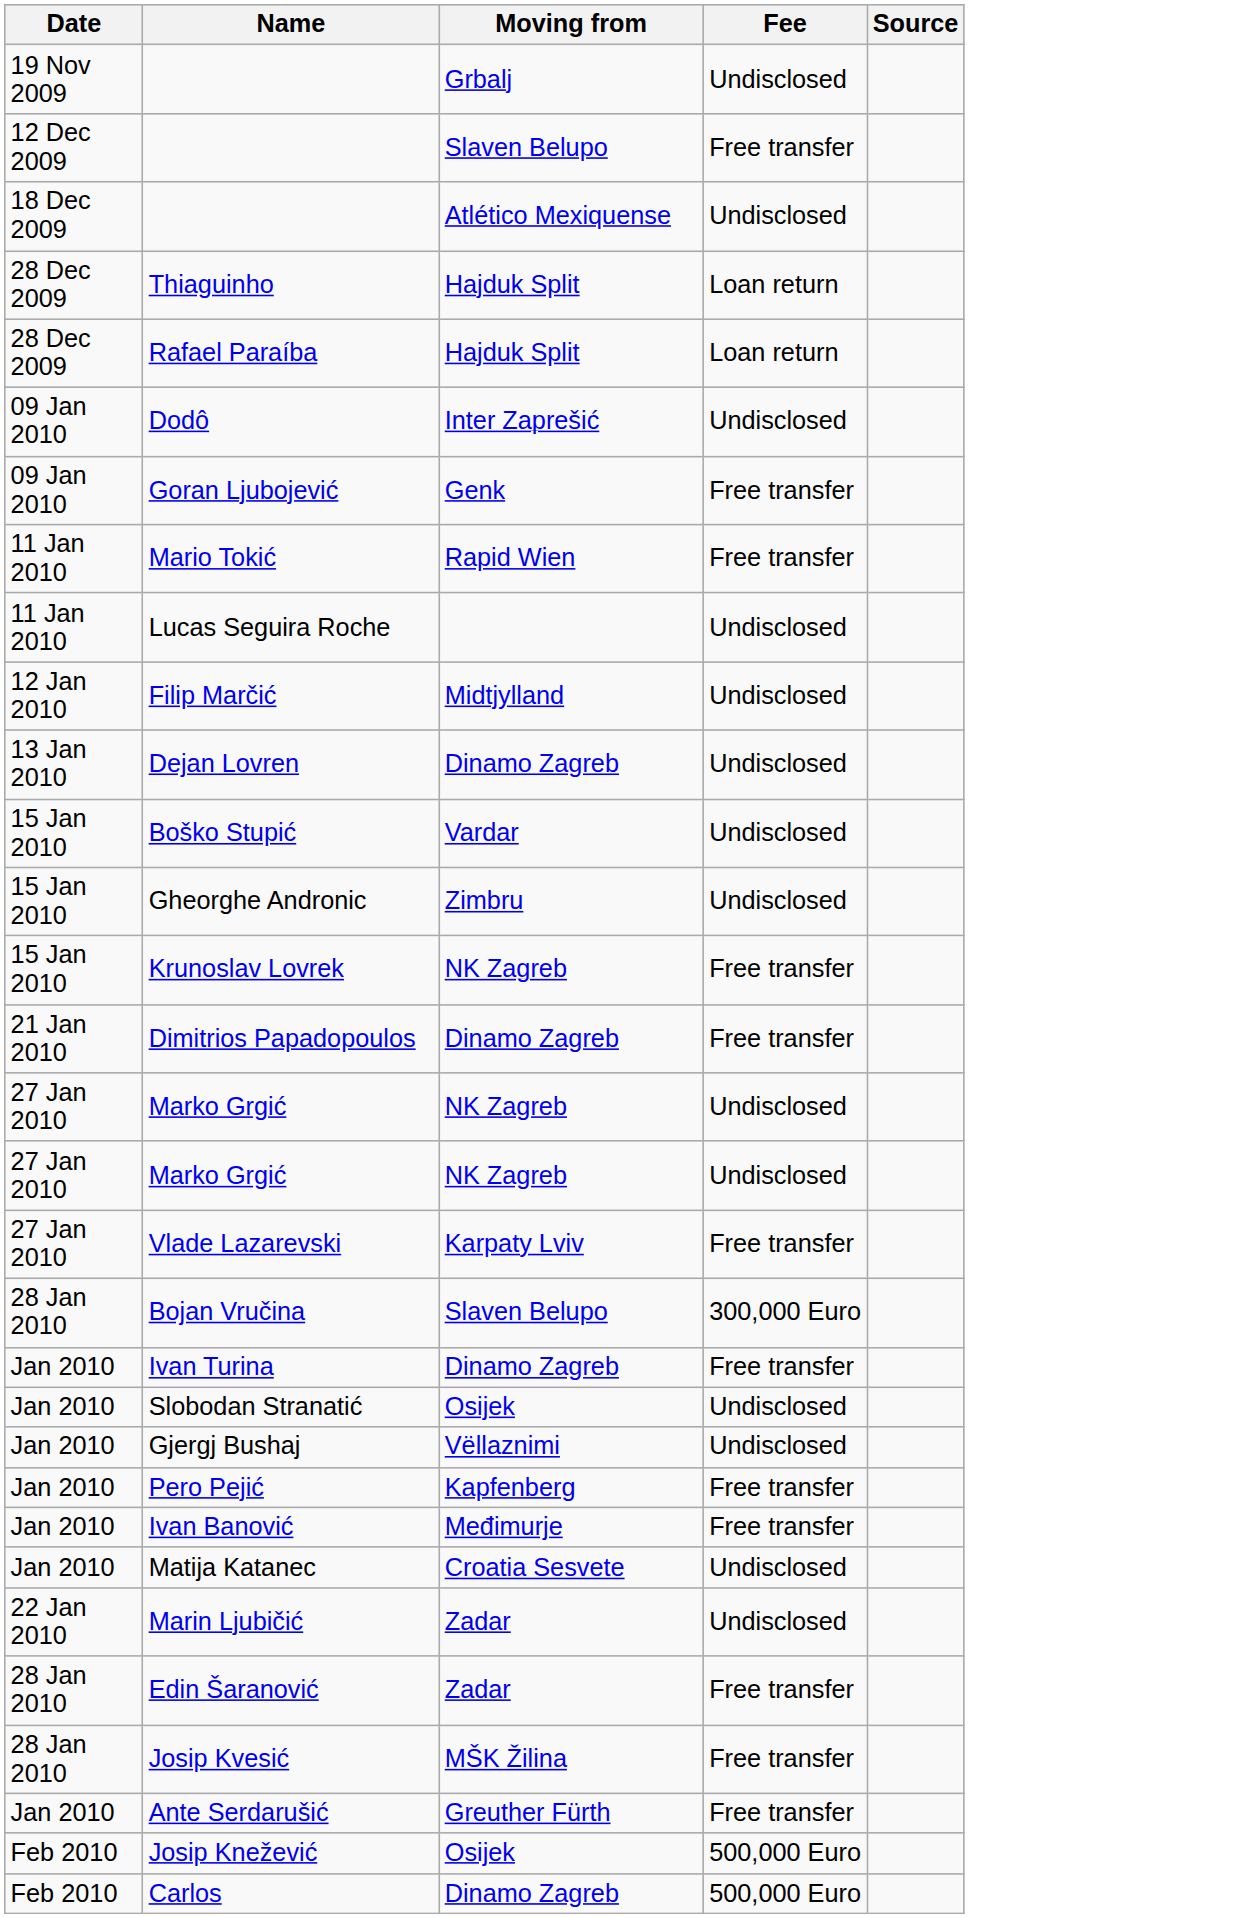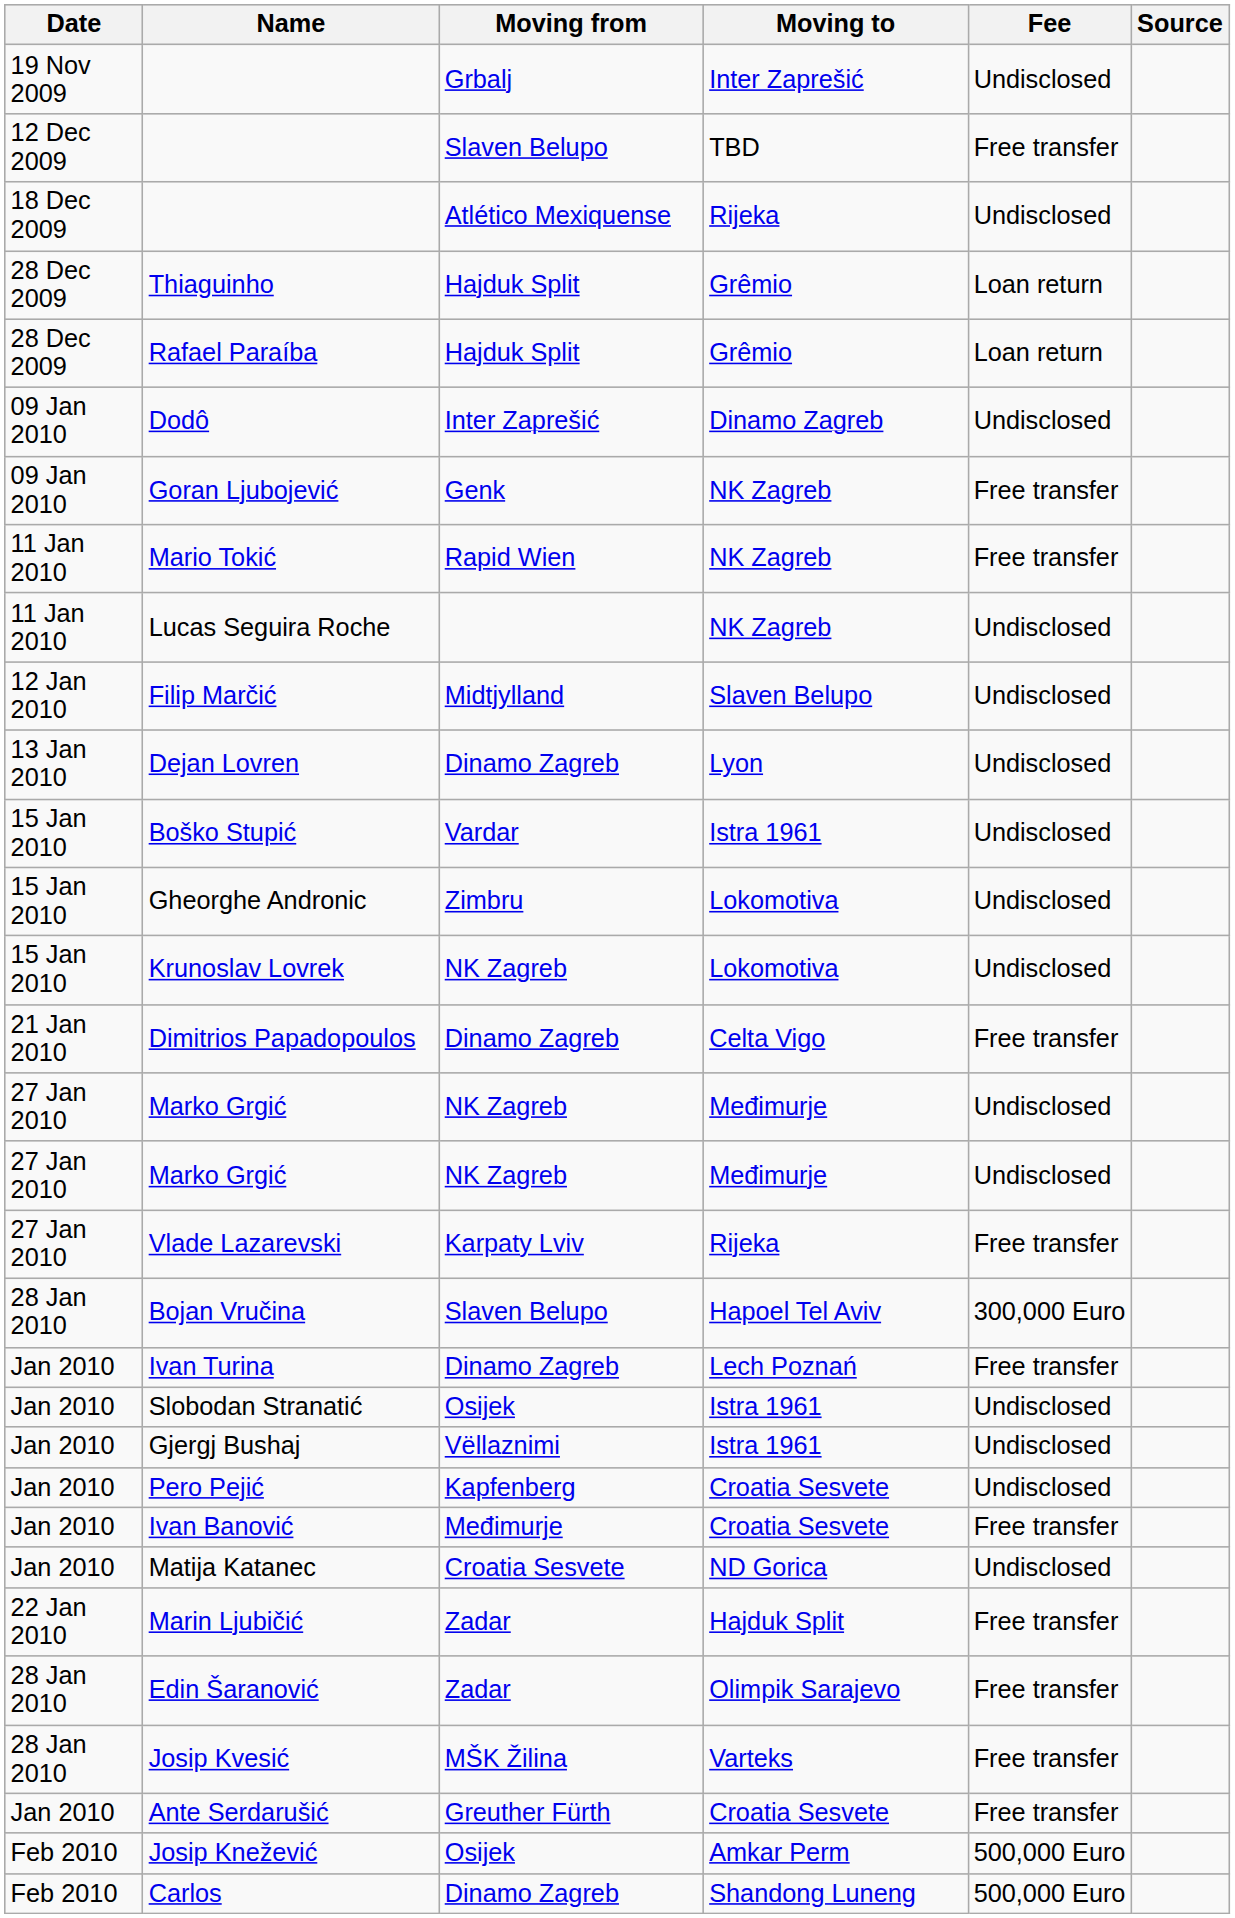 <table class="wikitable sortable">
 <tr>
 <th width="80">Date</th>
 <th width="180">Name</th>
 <th width="160">Moving from</th>
+<th width="160">Moving to</th>
 <th>Fee</th>
 <th>Source</th>
 </tr>
 <tr>
 <td>19 Nov 2009</td>
 <td> </td>
 <td> <a href='#'>Grbalj</a></td>
+<td> <a href='#'>Inter Zaprešić</a></td>
 <td>Undisclosed</td>
 <td align="center"></td>
 </tr>
 <tr>
 <td>12 Dec 2009</td>
 <td> </td>
 <td> <a href='#'>Slaven Belupo</a></td>
+<td>TBD</td>
 <td>Free transfer</td>
 <td align="center"></td>
 </tr>
 <tr>
 <td>18 Dec 2009</td>
 <td> </td>
 <td> <a href='#'>Atlético Mexiquense</a></td>
+<td> <a href='#'>Rijeka</a></td>
 <td>Undisclosed</td>
 <td align="center"></td>
 </tr>
 <tr>
 <td>28 Dec 2009</td>
 <td> <a href='#'>Thiaguinho</a></td>
 <td> <a href='#'>Hajduk Split</a></td>
+<td> <a href='#'>Grêmio</a></td>
 <td>Loan return</td>
 <td align="center"></td>
 </tr>
 <tr>
 <td>28 Dec 2009</td>
 <td> <a href='#'>Rafael Paraíba</a></td>
 <td> <a href='#'>Hajduk Split</a></td>
+<td> <a href='#'>Grêmio</a></td>
 <td>Loan return</td>
 <td align="center"></td>
 </tr>
 <tr>
 <td>09 Jan 2010</td>
 <td> <a href='#'>Dodô</a></td>
 <td> <a href='#'>Inter Zaprešić</a></td>
+<td> <a href='#'>Dinamo Zagreb</a></td>
 <td>Undisclosed</td>
 <td align="center"></td>
 </tr>
 <tr>
 <td>09 Jan 2010</td>
 <td> <a href='#'>Goran Ljubojević</a></td>
 <td> <a href='#'>Genk</a></td>
+<td> <a href='#'>NK Zagreb</a></td>
 <td>Free transfer</td>
 <td align="center"></td>
 </tr>
 <tr>
 <td>11 Jan 2010</td>
 <td> <a href='#'>Mario Tokić</a></td>
 <td> <a href='#'>Rapid Wien</a></td>
+<td> <a href='#'>NK Zagreb</a></td>
 <td>Free transfer</td>
 <td align="center"></td>
 </tr>
 <tr>
 <td>11 Jan 2010</td>
 <td> Lucas Seguira Roche</td>
 <td></td>
+<td> <a href='#'>NK Zagreb</a></td>
 <td>Undisclosed</td>
 <td align="center"></td>
 </tr>
 <tr>
 <td>12 Jan 2010</td>
 <td> <a href='#'>Filip Marčić</a></td>
 <td> <a href='#'>Midtjylland</a></td>
+<td> <a href='#'>Slaven Belupo</a></td>
 <td>Undisclosed</td>
 <td align="center"></td>
 </tr>
 <tr>
 <td>13 Jan 2010</td>
 <td> <a href='#'>Dejan Lovren</a></td>
 <td> <a href='#'>Dinamo Zagreb</a></td>
+<td> <a href='#'>Lyon</a></td>
 <td>Undisclosed</td>
 <td align="center"></td>
 </tr>
 <tr>
 <td>15 Jan 2010</td>
 <td> <a href='#'>Boško Stupić</a></td>
 <td> <a href='#'>Vardar</a></td>
+<td> <a href='#'>Istra 1961</a></td>
 <td>Undisclosed</td>
 <td align="center"></td>
 </tr>
 <tr>
 <td>15 Jan 2010</td>
 <td> Gheorghe Andronic</td>
 <td> <a href='#'>Zimbru</a></td>
+<td> <a href='#'>Lokomotiva</a></td>
 <td>Undisclosed</td>
 <td align="center"></td>
 </tr>
 <tr>
 <td>15 Jan 2010</td>
 <td> <a href='#'>Krunoslav Lovrek</a></td>
 <td> <a href='#'>NK Zagreb</a></td>
-<td>Free transfer</td>
+<td> <a href='#'>Lokomotiva</a></td>
+<td>Undisclosed</td>
 <td align="center"></td>
 </tr>
 <tr>
 <td>21 Jan 2010</td>
 <td> <a href='#'>Dimitrios Papadopoulos</a></td>
 <td> <a href='#'>Dinamo Zagreb</a></td>
+<td> <a href='#'>Celta Vigo</a></td>
 <td>Free transfer</td>
 <td align="center"></td>
 </tr>
 <tr>
 <td>27 Jan 2010</td>
 <td> <a href='#'>Marko Grgić</a></td>
 <td> <a href='#'>NK Zagreb</a></td>
+<td> <a href='#'>Međimurje</a></td>
 <td>Undisclosed</td>
 <td align="center"></td>
 </tr>
 <tr>
 <td>27 Jan 2010</td>
 <td> <a href='#'>Marko Grgić</a></td>
 <td> <a href='#'>NK Zagreb</a></td>
+<td> <a href='#'>Međimurje</a></td>
 <td>Undisclosed</td>
 <td align="center"></td>
 </tr>
 <tr>
 <td>27 Jan 2010</td>
 <td> <a href='#'>Vlade Lazarevski</a></td>
 <td> <a href='#'>Karpaty Lviv</a></td>
+<td> <a href='#'>Rijeka</a></td>
 <td>Free transfer</td>
 <td align="center"></td>
 </tr>
 <tr>
 <td>28 Jan 2010</td>
 <td> <a href='#'>Bojan Vručina</a></td>
 <td> <a href='#'>Slaven Belupo</a></td>
+<td> <a href='#'>Hapoel Tel Aviv</a></td>
 <td>300,000 Euro</td>
 <td align="center"></td>
 </tr>
 <tr>
 <td>Jan 2010</td>
 <td> <a href='#'>Ivan Turina</a></td>
 <td> <a href='#'>Dinamo Zagreb</a></td>
+<td> <a href='#'>Lech Poznań</a></td>
 <td>Free transfer</td>
 <td align="center"></td>
 </tr>
 <tr>
 <td>Jan 2010</td>
 <td> Slobodan Stranatić</td>
 <td> <a href='#'>Osijek</a></td>
+<td> <a href='#'>Istra 1961</a></td>
 <td>Undisclosed</td>
 <td align="center"></td>
 </tr>
 <tr>
 <td>Jan 2010</td>
 <td> Gjergj Bushaj</td>
 <td> <a href='#'>Vëllaznimi</a></td>
+<td> <a href='#'>Istra 1961</a></td>
 <td>Undisclosed</td>
 <td align="center"></td>
 </tr>
 <tr>
 <td>Jan 2010</td>
 <td> <a href='#'>Pero Pejić</a></td>
 <td> <a href='#'>Kapfenberg</a></td>
-<td>Free transfer</td>
+<td> <a href='#'>Croatia Sesvete</a></td>
+<td>Undisclosed</td>
 <td align="center"></td>
 </tr>
 <tr>
 <td>Jan 2010</td>
 <td> <a href='#'>Ivan Banović</a></td>
 <td> <a href='#'>Međimurje</a></td>
+<td> <a href='#'>Croatia Sesvete</a></td>
 <td>Free transfer</td>
 <td align="center"></td>
 </tr>
 <tr>
 <td>Jan 2010</td>
 <td> Matija Katanec</td>
 <td> <a href='#'>Croatia Sesvete</a></td>
+<td> <a href='#'>ND Gorica</a></td>
 <td>Undisclosed</td>
 <td align="center"></td>
 </tr>
 <tr>
 <td>22 Jan 2010</td>
 <td> <a href='#'>Marin Ljubičić</a></td>
 <td> <a href='#'>Zadar</a></td>
-<td>Undisclosed</td>
+<td> <a href='#'>Hajduk Split</a></td>
+<td>Free transfer</td>
 <td align="center"></td>
 </tr>
 <tr>
 <td>28 Jan 2010</td>
 <td> <a href='#'>Edin Šaranović</a></td>
 <td> <a href='#'>Zadar</a></td>
+<td> <a href='#'>Olimpik Sarajevo</a></td>
 <td>Free transfer</td>
 <td align="center"></td>
 </tr>
 <tr>
 <td>28 Jan 2010</td>
 <td> <a href='#'>Josip Kvesić</a></td>
 <td> <a href='#'>MŠK Žilina</a></td>
+<td> <a href='#'>Varteks</a></td>
 <td>Free transfer</td>
 <td align="center"></td>
 </tr>
 <tr>
 <td>Jan 2010</td>
 <td> <a href='#'>Ante Serdarušić</a></td>
 <td> <a href='#'>Greuther Fürth</a></td>
+<td> <a href='#'>Croatia Sesvete</a></td>
 <td>Free transfer</td>
 <td align="center"></td>
 </tr>
 <tr>
 <td>Feb 2010</td>
 <td> <a href='#'>Josip Knežević</a></td>
 <td> <a href='#'>Osijek</a></td>
+<td> <a href='#'>Amkar Perm</a></td>
 <td>500,000 Euro</td>
 <td align="center"></td>
 </tr>
 <tr>
 <td>Feb 2010</td>
 <td> <a href='#'>Carlos</a></td>
 <td> <a href='#'>Dinamo Zagreb</a></td>
+<td> <a href='#'>Shandong Luneng</a></td>
 <td>500,000 Euro</td>
 <td align="center"></td>
 </tr>
 </table>
